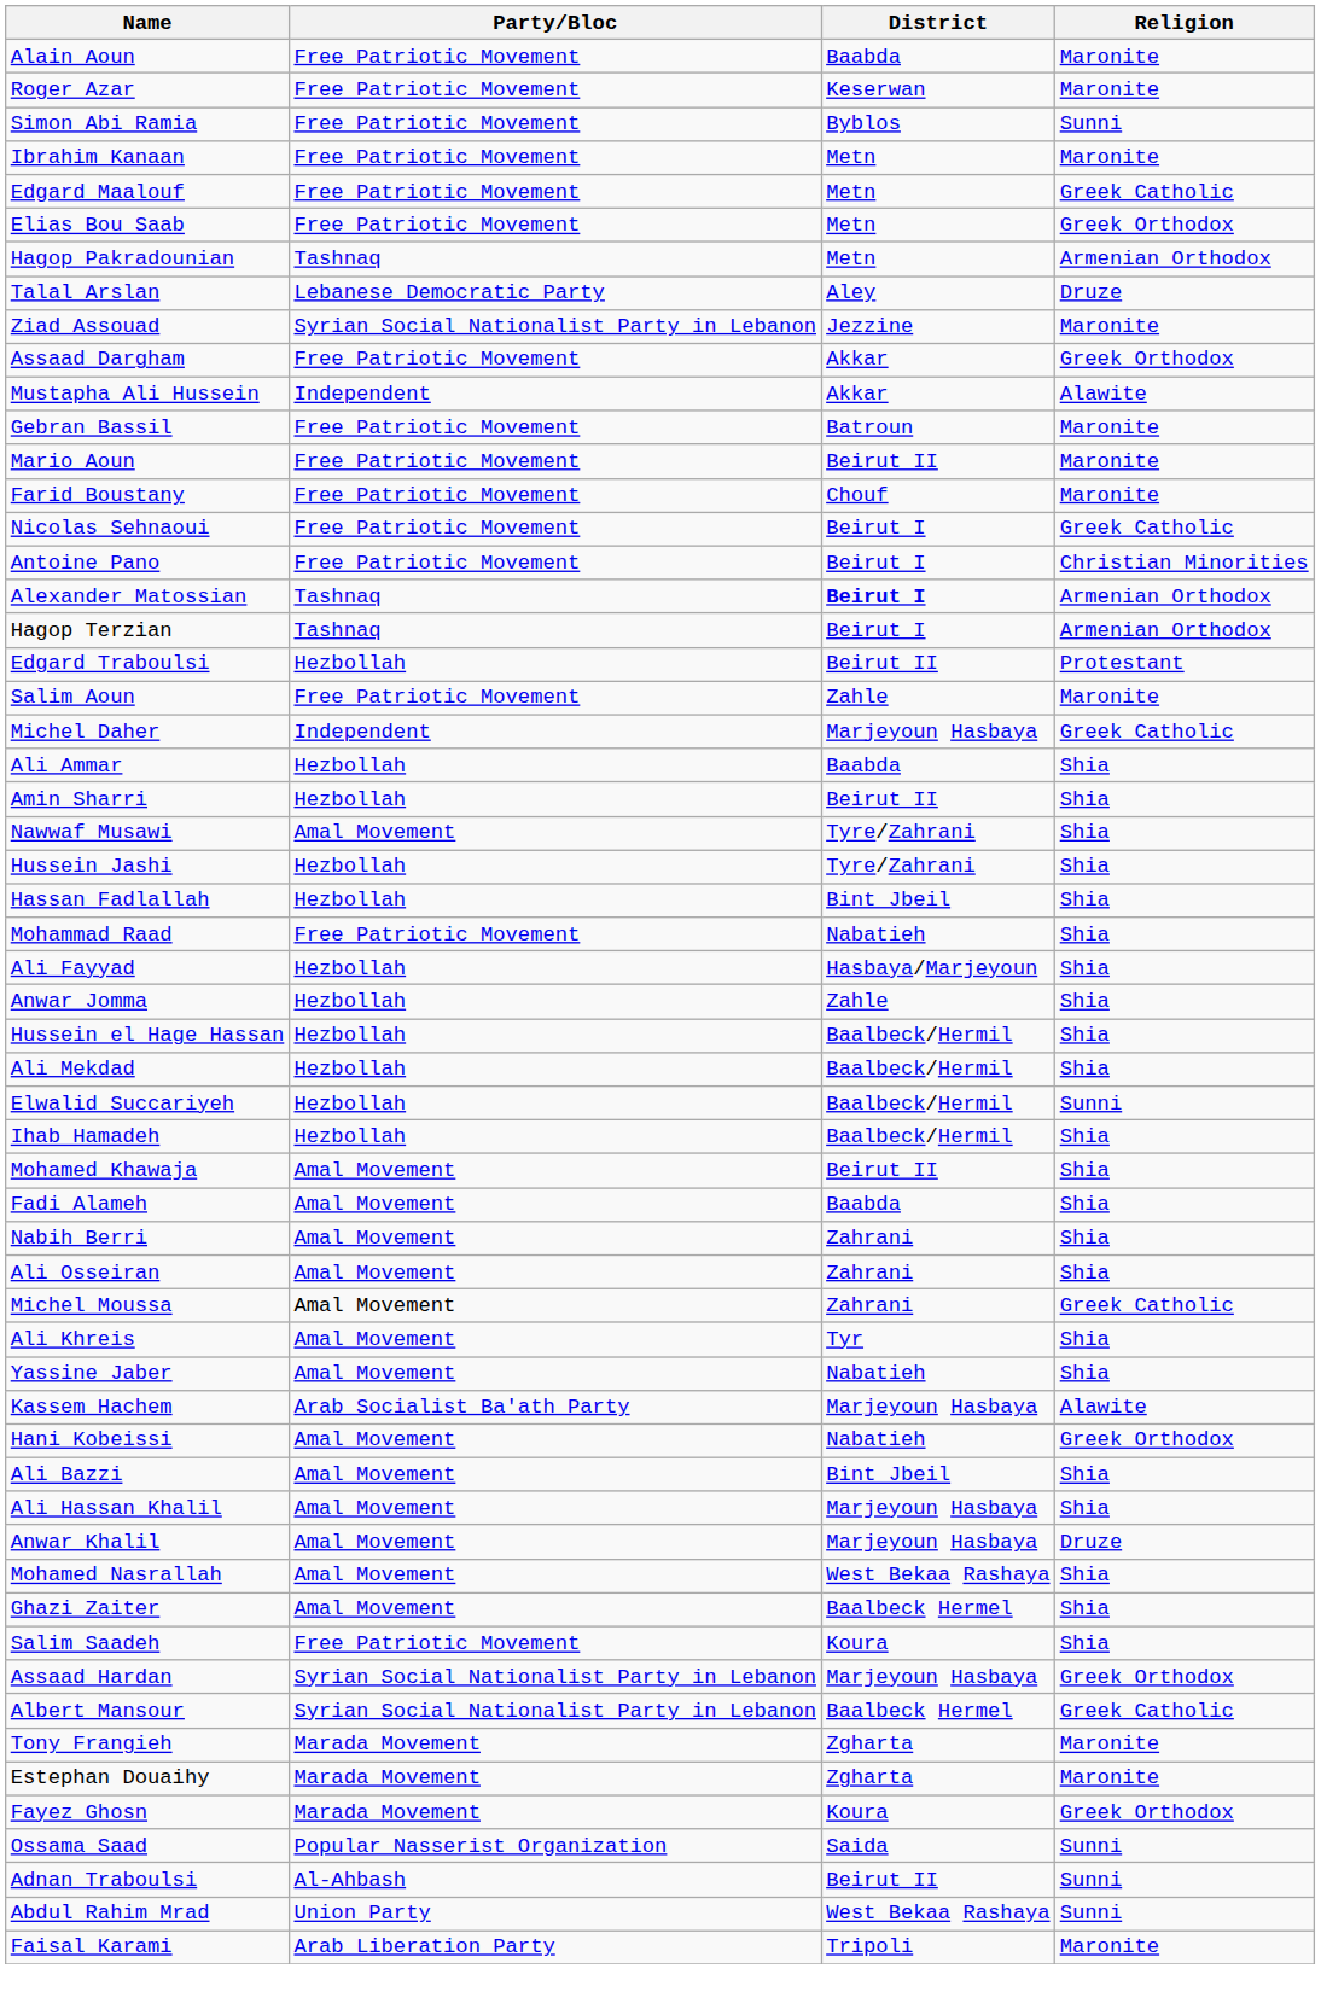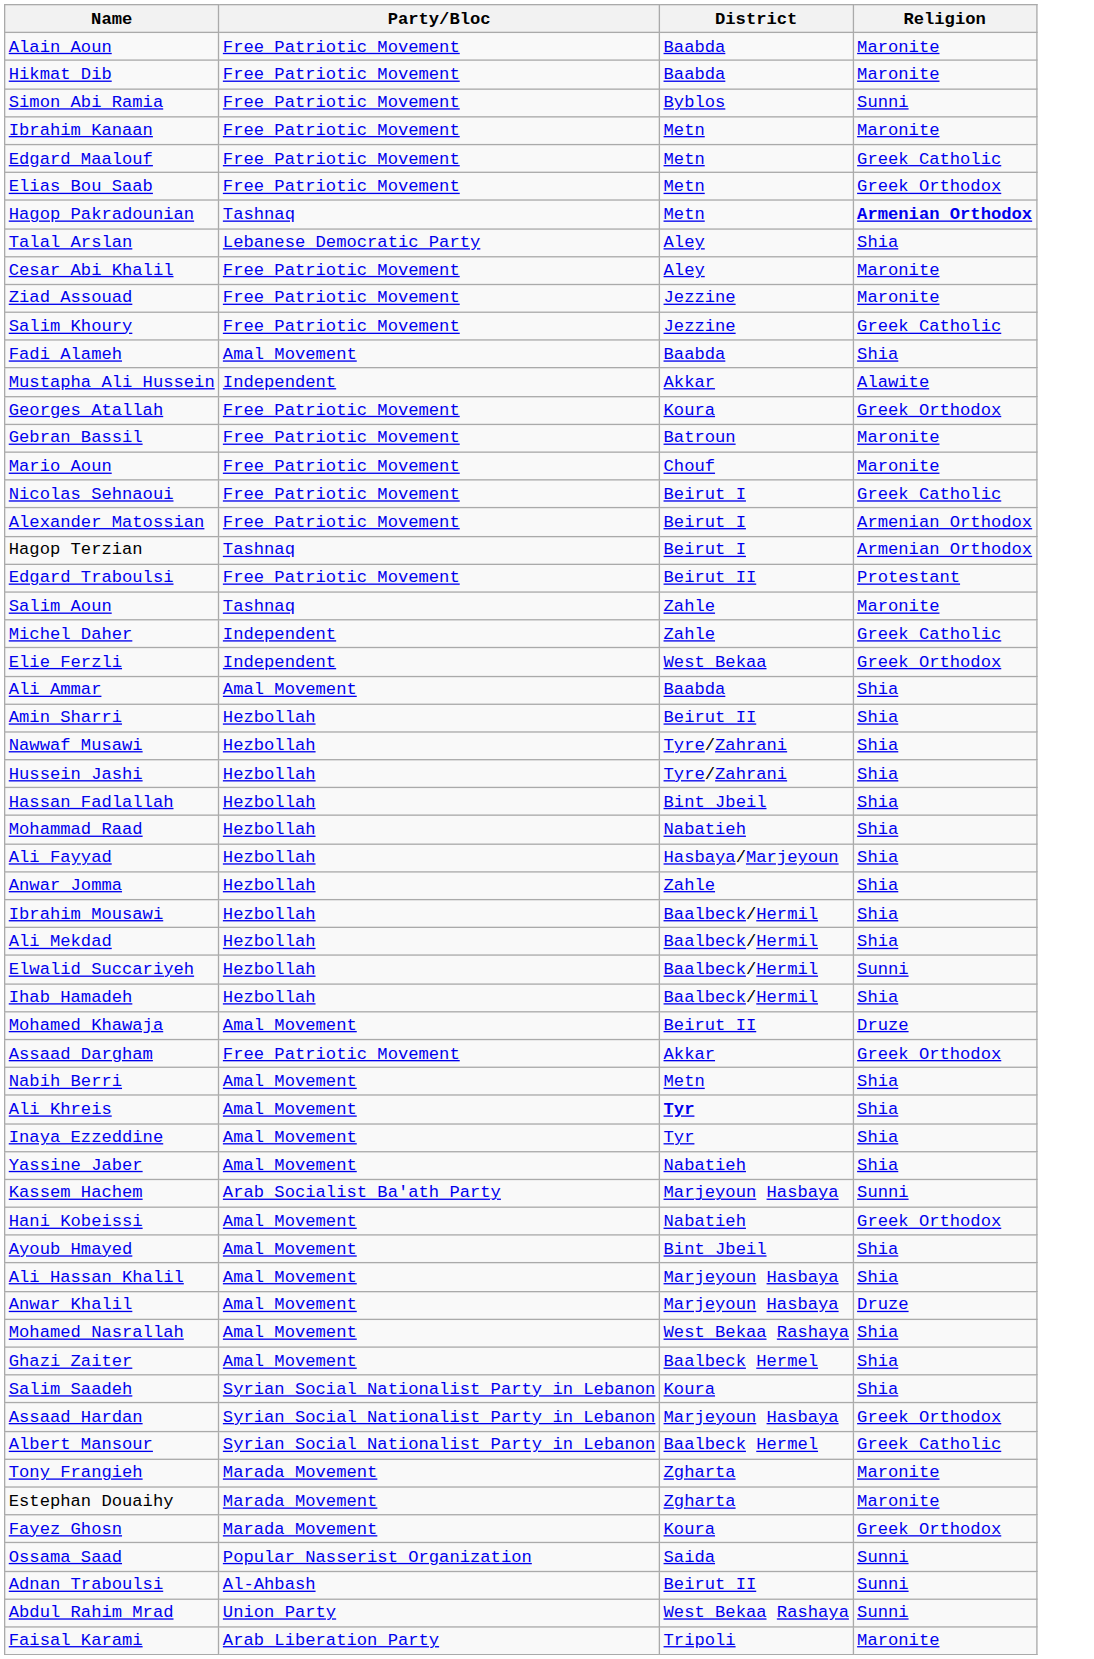 <table class="wikitable sortable">
 <tr>
 <th>Name</th>
 <th>Party/Bloc</th>
 <th>District</th>
 <th>Religion</th>
 </tr>
 <tr>
 <td><a href='#'>Alain Aoun</a></td>
 <td> <a href='#'>Free Patriotic Movement</a></td>
 <td><a href='#'>Baabda</a></td>
 <td><a href='#'>Maronite</a></td>
 </tr>
 <tr>
-<td><a href='#'>Roger Azar</a></td>
+<td><a href='#'>Hikmat Dib</a></td>
 <td> <a href='#'>Free Patriotic Movement</a></td>
-<td><a href='#'>Keserwan</a></td>
+<td><a href='#'>Baabda</a></td>
 <td><a href='#'>Maronite</a></td>
 </tr>
 <tr>
 <td><a href='#'>Simon Abi Ramia</a></td>
 <td> <a href='#'>Free Patriotic Movement</a></td>
 <td><a href='#'>Byblos</a></td>
 <td><a href='#'>Sunni</a></td>
 </tr>
 <tr>
 <td><a href='#'>Ibrahim Kanaan</a></td>
 <td> <a href='#'>Free Patriotic Movement</a></td>
 <td><a href='#'>Metn</a></td>
 <td><a href='#'>Maronite</a></td>
 </tr>
 <tr>
 <td><a href='#'>Edgard Maalouf</a></td>
 <td> <a href='#'>Free Patriotic Movement</a></td>
 <td><a href='#'>Metn</a></td>
 <td><a href='#'>Greek Catholic</a></td>
 </tr>
 <tr>
 <td><a href='#'>Elias Bou Saab</a></td>
 <td> <a href='#'>Free Patriotic Movement</a></td>
 <td><a href='#'>Metn</a></td>
 <td><a href='#'>Greek Orthodox</a></td>
 </tr>
 <tr>
 <td><a href='#'>Hagop Pakradounian</a></td>
 <td> <a href='#'>Tashnaq</a></td>
 <td><a href='#'>Metn</a></td>
-<td><a href='#'>Armenian Orthodox</a></td>
+<td><strong><a href='#'>Armenian Orthodox</a></strong></td>
 </tr>
 <tr>
 <td><a href='#'>Talal Arslan</a></td>
 <td> <a href='#'>Lebanese Democratic Party</a></td>
 <td><a href='#'>Aley</a></td>
-<td><a href='#'>Druze</a></td>
+<td><a href='#'>Shia</a></td>
+</tr>
+<tr>
+<td><a href='#'>Cesar Abi Khalil</a></td>
+<td> <a href='#'>Free Patriotic Movement</a></td>
+<td><a href='#'>Aley</a></td>
+<td><a href='#'>Maronite</a></td>
 </tr>
 <tr>
 <td><a href='#'>Ziad Assouad</a></td>
-<td> <a href='#'>Syrian Social Nationalist Party in Lebanon</a></td>
+<td> <a href='#'>Free Patriotic Movement</a></td>
 <td><a href='#'>Jezzine</a></td>
 <td><a href='#'>Maronite</a></td>
 </tr>
 <tr>
-<td><a href='#'>Assaad Dargham</a></td>
+<td><a href='#'>Salim Khoury</a></td>
 <td> <a href='#'>Free Patriotic Movement</a></td>
-<td><a href='#'>Akkar</a></td>
-<td><a href='#'>Greek Orthodox</a></td>
+<td><a href='#'>Jezzine</a></td>
+<td><a href='#'>Greek Catholic</a></td>
+</tr>
+<tr>
+<td><a href='#'>Fadi Alameh</a></td>
+<td> <a href='#'>Amal Movement</a></td>
+<td><a href='#'>Baabda</a></td>
+<td><a href='#'>Shia</a></td>
 </tr>
 <tr>
 <td><a href='#'>Mustapha Ali Hussein</a></td>
 <td> <a href='#'>Independent</a></td>
 <td><a href='#'>Akkar</a></td>
 <td><a href='#'>Alawite</a></td>
+</tr>
+<tr>
+<td><a href='#'>Georges Atallah</a></td>
+<td> <a href='#'>Free Patriotic Movement</a></td>
+<td><a href='#'>Koura</a></td>
+<td><a href='#'>Greek Orthodox</a></td>
 </tr>
 <tr>
 <td><a href='#'>Gebran Bassil</a></td>
 <td> <a href='#'>Free Patriotic Movement</a></td>
 <td><a href='#'>Batroun</a></td>
 <td><a href='#'>Maronite</a></td>
 </tr>
 <tr>
 <td><a href='#'>Mario Aoun</a></td>
-<td> <a href='#'>Free Patriotic Movement</a></td>
-<td><a href='#'>Beirut II</a></td>
-<td><a href='#'>Maronite</a></td>
-</tr>
-<tr>
-<td><a href='#'>Farid Boustany</a></td>
 <td> <a href='#'>Free Patriotic Movement</a></td>
 <td><a href='#'>Chouf</a></td>
 <td><a href='#'>Maronite</a></td>
 </tr>
 <tr>
 <td><a href='#'>Nicolas Sehnaoui</a></td>
 <td> <a href='#'>Free Patriotic Movement</a></td>
 <td><a href='#'>Beirut I</a></td>
 <td><a href='#'>Greek Catholic</a></td>
 </tr>
 <tr>
-<td><a href='#'>Antoine Pano</a></td>
+<td><a href='#'>Alexander Matossian</a></td>
 <td> <a href='#'>Free Patriotic Movement</a></td>
 <td><a href='#'>Beirut I</a></td>
-<td><a href='#'>Christian Minorities</a></td>
-</tr>
-<tr>
-<td><a href='#'>Alexander Matossian</a></td>
-<td> <a href='#'>Tashnaq</a></td>
-<td><strong><a href='#'>Beirut I</a></strong></td>
 <td><a href='#'>Armenian Orthodox</a></td>
 </tr>
 <tr>
 <td>Hagop Terzian</td>
 <td> <a href='#'>Tashnaq</a></td>
 <td><a href='#'>Beirut I</a></td>
 <td><a href='#'>Armenian Orthodox</a></td>
 </tr>
 <tr>
 <td><a href='#'>Edgard Traboulsi</a></td>
-<td> <a href='#'>Hezbollah</a></td>
+<td> <a href='#'>Free Patriotic Movement</a></td>
 <td><a href='#'>Beirut II</a></td>
 <td><a href='#'>Protestant</a></td>
 </tr>
 <tr>
 <td><a href='#'>Salim Aoun</a></td>
-<td> <a href='#'>Free Patriotic Movement</a></td>
+<td> <a href='#'>Tashnaq</a></td>
 <td><a href='#'>Zahle</a></td>
 <td><a href='#'>Maronite</a></td>
 </tr>
 <tr>
 <td><a href='#'>Michel Daher</a></td>
 <td> <a href='#'>Independent</a></td>
-<td><a href='#'>Marjeyoun</a> <a href='#'>Hasbaya</a></td>
+<td><a href='#'>Zahle</a></td>
 <td><a href='#'>Greek Catholic</a></td>
 </tr>
 <tr>
+<td><a href='#'>Elie Ferzli</a></td>
+<td> <a href='#'>Independent</a></td>
+<td><a href='#'>West Bekaa</a></td>
+<td><a href='#'>Greek Orthodox</a></td>
+</tr>
+<tr>
 <td><a href='#'>Ali Ammar</a></td>
-<td> <a href='#'>Hezbollah</a></td>
+<td> <a href='#'>Amal Movement</a></td>
 <td><a href='#'>Baabda</a></td>
 <td><a href='#'>Shia</a></td>
 </tr>
 <tr>
 <td><a href='#'>Amin Sharri</a></td>
 <td> <a href='#'>Hezbollah</a></td>
 <td><a href='#'>Beirut II</a></td>
 <td><a href='#'>Shia</a></td>
 </tr>
 <tr>
 <td><a href='#'>Nawwaf Musawi</a></td>
-<td> <a href='#'>Amal Movement</a></td>
+<td> <a href='#'>Hezbollah</a></td>
 <td><a href='#'>Tyre</a>/<a href='#'>Zahrani</a></td>
 <td><a href='#'>Shia</a></td>
 </tr>
 <tr>
 <td><a href='#'>Hussein Jashi</a></td>
 <td> <a href='#'>Hezbollah</a></td>
 <td><a href='#'>Tyre</a>/<a href='#'>Zahrani</a></td>
 <td><a href='#'>Shia</a></td>
 </tr>
 <tr>
 <td><a href='#'>Hassan Fadlallah</a></td>
 <td> <a href='#'>Hezbollah</a></td>
 <td><a href='#'>Bint Jbeil</a></td>
 <td><a href='#'>Shia</a></td>
 </tr>
 <tr>
 <td><a href='#'>Mohammad Raad</a></td>
-<td> <a href='#'>Free Patriotic Movement</a></td>
+<td> <a href='#'>Hezbollah</a></td>
 <td><a href='#'>Nabatieh</a></td>
 <td><a href='#'>Shia</a></td>
 </tr>
 <tr>
 <td><a href='#'>Ali Fayyad</a></td>
 <td> <a href='#'>Hezbollah</a></td>
 <td><a href='#'>Hasbaya</a>/<a href='#'>Marjeyoun</a></td>
 <td><a href='#'>Shia</a></td>
 </tr>
 <tr>
 <td><a href='#'>Anwar Jomma</a></td>
 <td> <a href='#'>Hezbollah</a></td>
 <td><a href='#'>Zahle</a></td>
 <td><a href='#'>Shia</a></td>
 </tr>
 <tr>
-<td><a href='#'>Hussein el Hage Hassan</a></td>
+<td><a href='#'>Ibrahim Mousawi</a></td>
 <td> <a href='#'>Hezbollah</a></td>
 <td><a href='#'>Baalbeck</a>/<a href='#'>Hermil</a></td>
 <td><a href='#'>Shia</a></td>
 </tr>
 <tr>
 <td><a href='#'>Ali Mekdad</a></td>
 <td> <a href='#'>Hezbollah</a></td>
 <td><a href='#'>Baalbeck</a>/<a href='#'>Hermil</a></td>
 <td><a href='#'>Shia</a></td>
 </tr>
 <tr>
 <td><a href='#'>Elwalid Succariyeh</a></td>
 <td> <a href='#'>Hezbollah</a></td>
 <td><a href='#'>Baalbeck</a>/<a href='#'>Hermil</a></td>
 <td><a href='#'>Sunni</a></td>
 </tr>
 <tr>
 <td><a href='#'>Ihab Hamadeh</a></td>
 <td> <a href='#'>Hezbollah</a></td>
 <td><a href='#'>Baalbeck</a>/<a href='#'>Hermil</a></td>
 <td><a href='#'>Shia</a></td>
 </tr>
 <tr>
 <td><a href='#'>Mohamed Khawaja</a></td>
 <td> <a href='#'>Amal Movement</a></td>
 <td><a href='#'>Beirut II</a></td>
-<td><a href='#'>Shia</a></td>
+<td><a href='#'>Druze</a></td>
 </tr>
 <tr>
-<td><a href='#'>Fadi Alameh</a></td>
-<td> <a href='#'>Amal Movement</a></td>
-<td><a href='#'>Baabda</a></td>
-<td><a href='#'>Shia</a></td>
+<td><a href='#'>Assaad Dargham</a></td>
+<td> <a href='#'>Free Patriotic Movement</a></td>
+<td><a href='#'>Akkar</a></td>
+<td><a href='#'>Greek Orthodox</a></td>
 </tr>
 <tr>
 <td><a href='#'>Nabih Berri</a></td>
 <td> <a href='#'>Amal Movement</a></td>
-<td><a href='#'>Zahrani</a></td>
+<td><a href='#'>Metn</a></td>
 <td><a href='#'>Shia</a></td>
 </tr>
 <tr>
-<td><a href='#'>Ali Osseiran</a></td>
+<td><a href='#'>Ali Khreis</a></td>
 <td> <a href='#'>Amal Movement</a></td>
-<td><a href='#'>Zahrani</a></td>
+<td><strong><a href='#'>Tyr</a></strong></td>
 <td><a href='#'>Shia</a></td>
 </tr>
 <tr>
-<td><a href='#'>Michel Moussa</a></td>
-<td> Amal Movement</td>
-<td><a href='#'>Zahrani</a></td>
-<td><a href='#'>Greek Catholic</a></td>
-</tr>
-<tr>
-<td><a href='#'>Ali Khreis</a></td>
+<td><a href='#'>Inaya Ezzeddine</a></td>
 <td> <a href='#'>Amal Movement</a></td>
 <td><a href='#'>Tyr</a></td>
 <td><a href='#'>Shia</a></td>
 </tr>
 <tr>
 <td><a href='#'>Yassine Jaber</a></td>
 <td> <a href='#'>Amal Movement</a></td>
 <td><a href='#'>Nabatieh</a></td>
 <td><a href='#'>Shia</a></td>
 </tr>
 <tr>
 <td><a href='#'>Kassem Hachem</a></td>
 <td> <a href='#'>Arab Socialist Ba'ath Party</a></td>
 <td><a href='#'>Marjeyoun</a> <a href='#'>Hasbaya</a></td>
-<td><a href='#'>Alawite</a></td>
+<td><a href='#'>Sunni</a></td>
 </tr>
 <tr>
 <td><a href='#'>Hani Kobeissi</a></td>
 <td> <a href='#'>Amal Movement</a></td>
 <td><a href='#'>Nabatieh</a></td>
 <td><a href='#'>Greek Orthodox</a></td>
 </tr>
 <tr>
-<td><a href='#'>Ali Bazzi</a></td>
+<td><a href='#'>Ayoub Hmayed</a></td>
 <td> <a href='#'>Amal Movement</a></td>
 <td><a href='#'>Bint Jbeil</a></td>
 <td><a href='#'>Shia</a></td>
 </tr>
 <tr>
 <td><a href='#'>Ali Hassan Khalil</a></td>
 <td> <a href='#'>Amal Movement</a></td>
 <td><a href='#'>Marjeyoun</a> <a href='#'>Hasbaya</a></td>
 <td><a href='#'>Shia</a></td>
 </tr>
 <tr>
 <td><a href='#'>Anwar Khalil</a></td>
 <td> <a href='#'>Amal Movement</a></td>
 <td><a href='#'>Marjeyoun</a> <a href='#'>Hasbaya</a></td>
 <td><a href='#'>Druze</a></td>
 </tr>
 <tr>
 <td><a href='#'>Mohamed Nasrallah</a></td>
 <td> <a href='#'>Amal Movement</a></td>
 <td><a href='#'>West Bekaa</a> <a href='#'>Rashaya</a></td>
 <td><a href='#'>Shia</a></td>
 </tr>
 <tr>
 <td><a href='#'>Ghazi Zaiter</a></td>
 <td> <a href='#'>Amal Movement</a></td>
 <td><a href='#'>Baalbeck</a> <a href='#'>Hermel</a></td>
 <td><a href='#'>Shia</a></td>
 </tr>
 <tr>
 <td><a href='#'>Salim Saadeh</a></td>
-<td> <a href='#'>Free Patriotic Movement</a></td>
+<td> <a href='#'>Syrian Social Nationalist Party in Lebanon</a></td>
 <td><a href='#'>Koura</a></td>
 <td><a href='#'>Shia</a></td>
 </tr>
 <tr>
 <td><a href='#'>Assaad Hardan</a></td>
 <td> <a href='#'>Syrian Social Nationalist Party in Lebanon</a></td>
 <td><a href='#'>Marjeyoun</a> <a href='#'>Hasbaya</a></td>
 <td><a href='#'>Greek Orthodox</a></td>
 </tr>
 <tr>
 <td><a href='#'>Albert Mansour</a></td>
 <td> <a href='#'>Syrian Social Nationalist Party in Lebanon</a></td>
 <td><a href='#'>Baalbeck</a> <a href='#'>Hermel</a></td>
 <td><a href='#'>Greek Catholic</a></td>
 </tr>
 <tr>
 <td><a href='#'>Tony Frangieh</a></td>
 <td> <a href='#'>Marada Movement</a></td>
 <td><a href='#'>Zgharta</a></td>
 <td><a href='#'>Maronite</a></td>
 </tr>
 <tr>
 <td>Estephan Douaihy</td>
 <td> <a href='#'>Marada Movement</a></td>
 <td><a href='#'>Zgharta</a></td>
 <td><a href='#'>Maronite</a></td>
 </tr>
 <tr>
 <td><a href='#'>Fayez Ghosn</a></td>
 <td> <a href='#'>Marada Movement</a></td>
 <td><a href='#'>Koura</a></td>
 <td><a href='#'>Greek Orthodox</a></td>
 </tr>
 <tr>
 <td><a href='#'>Ossama Saad</a></td>
 <td> <a href='#'>Popular Nasserist Organization</a></td>
 <td><a href='#'>Saida</a></td>
 <td><a href='#'>Sunni</a></td>
 </tr>
 <tr>
 <td><a href='#'>Adnan Traboulsi</a></td>
 <td> <a href='#'>Al-Ahbash</a></td>
 <td><a href='#'>Beirut II</a></td>
 <td><a href='#'>Sunni</a></td>
 </tr>
 <tr>
 <td><a href='#'>Abdul Rahim Mrad</a></td>
 <td> <a href='#'>Union Party</a></td>
 <td><a href='#'>West Bekaa</a> <a href='#'>Rashaya</a></td>
 <td><a href='#'>Sunni</a></td>
 </tr>
 <tr>
 <td><a href='#'>Faisal Karami</a></td>
 <td> <a href='#'>Arab Liberation Party</a></td>
 <td><a href='#'>Tripoli</a></td>
 <td><a href='#'>Maronite</a></td>
 </tr>
 </table>
